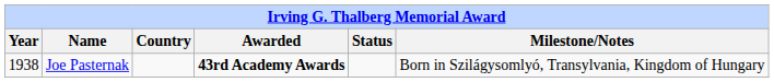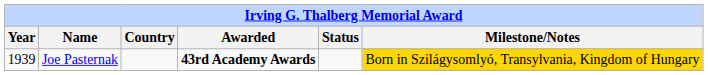 <table class="wikitable" style="text-align: center">
 <tr ---- style="background:#bfd7ff">
 <td colspan=6 style="text-align:center"><strong><a href='#'>Irving G. Thalberg Memorial Award</a></strong></td>
 </tr>
 <tr ---- style="background:#ebf5ff">
 <th>Year</th>
 <th>Name</th>
 <th>Country</th>
 <th>Awarded</th>
 <th>Status</th>
 <th>Milestone/Notes</th>
 </tr>
 <tr>
-<td style="text-align: center">1938</td>
+<td style="text-align: center">1939</td>
 <td><a href='#'>Joe Pasternak</a></td>
 <td style="text-align: center"></td>
 <td><strong>43rd Academy Awards</strong></td>
 <td></td>
-<td>Born in Szilágysomlyó, Transylvania, Kingdom of Hungary</td>
+<td style="background: gold;">Born in Szilágysomlyó, Transylvania, Kingdom of Hungary</td>
 </tr>
 </table>
